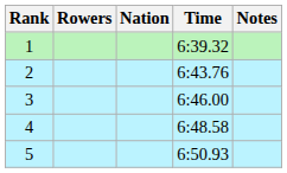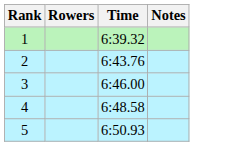 <table class="wikitable sortable" style="text-align:center">
 <tr>
 <th>Rank</th>
 <th>Rowers</th>
-<th>Nation</th>
 <th>Time</th>
 <th>Notes</th>
 </tr>
 <tr bgcolor=bbf3bb>
 <td>1</td>
 <td align=left data-sort-value="Biesenthal, Laryssa"></td>
-<td align=left></td>
 <td>6:39.32</td>
 <td></td>
 </tr>
 <tr bgcolor=bbf3ff>
 <td>2</td>
 <td align=left data-sort-value="Eijs, Irene"></td>
-<td align=left></td>
 <td>6:43.76</td>
 <td></td>
 </tr>
 <tr bgcolor=bbf3ff>
 <td>3</td>
-<td align=left></td>
 <td align=left></td>
 <td>6:46.00</td>
 <td></td>
 </tr>
 <tr bgcolor=bbf3ff>
 <td>4</td>
 <td align=left data-sort-value="Newmarch, Sally"></td>
-<td align=left></td>
 <td>6:48.58</td>
 <td></td>
 </tr>
 <tr bgcolor=bbf3ff>
 <td>5</td>
 <td align=left data-sort-value="Alupei, Angela"></td>
-<td align=left></td>
 <td>6:50.93</td>
 <td></td>
 </tr>
 </table>
